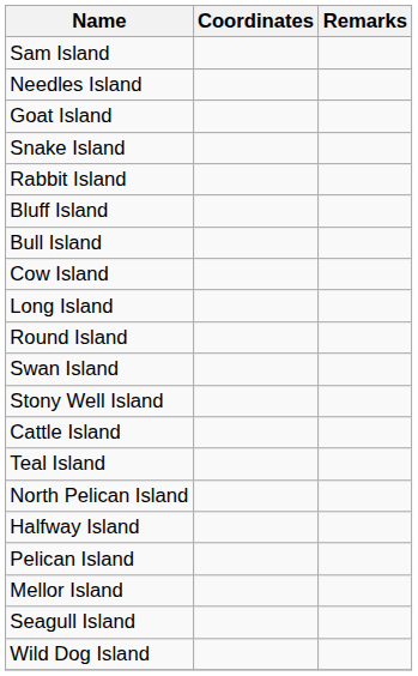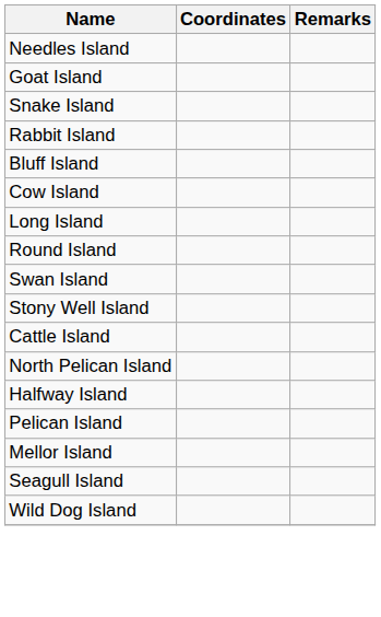 <table class="wikitable">
 <tr>
 <th>Name</th>
 <th>Coordinates</th>
 <th>Remarks</th>
-</tr>
-<tr>
-<td>Sam Island</td>
-<td></td>
-<td></td>
 </tr>
 <tr>
 <td>Needles Island</td>
 <td></td>
 <td></td>
 </tr>
 <tr>
 <td>Goat Island</td>
 <td></td>
 <td></td>
 </tr>
 <tr>
 <td>Snake Island</td>
 <td></td>
 <td></td>
 </tr>
 <tr>
 <td>Rabbit Island</td>
 <td></td>
 <td></td>
 </tr>
 <tr>
 <td>Bluff Island</td>
-<td></td>
-<td></td>
-</tr>
-<tr>
-<td>Bull Island</td>
 <td></td>
 <td></td>
 </tr>
 <tr>
 <td>Cow Island</td>
 <td></td>
 <td></td>
 </tr>
 <tr>
 <td>Long Island</td>
 <td></td>
 <td></td>
 </tr>
 <tr>
 <td>Round Island</td>
 <td></td>
 <td></td>
 </tr>
 <tr>
 <td>Swan Island</td>
 <td></td>
 <td></td>
 </tr>
 <tr>
 <td>Stony Well Island</td>
 <td></td>
 <td></td>
 </tr>
 <tr>
 <td>Cattle Island</td>
-<td></td>
-<td></td>
-</tr>
-<tr>
-<td>Teal Island</td>
 <td></td>
 <td></td>
 </tr>
 <tr>
 <td>North Pelican Island</td>
 <td></td>
 <td></td>
 </tr>
 <tr>
 <td>Halfway Island</td>
 <td></td>
 <td></td>
 </tr>
 <tr>
 <td>Pelican Island</td>
 <td></td>
 <td></td>
 </tr>
 <tr>
 <td>Mellor Island</td>
 <td></td>
 <td></td>
 </tr>
 <tr>
 <td>Seagull Island</td>
 <td></td>
 <td></td>
 </tr>
 <tr>
 <td>Wild Dog Island</td>
 <td></td>
 <td></td>
 </tr>
 <tr>
 </tr>
 </table>
